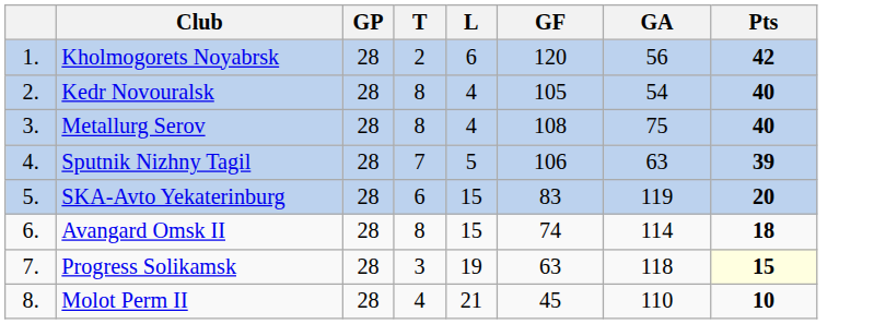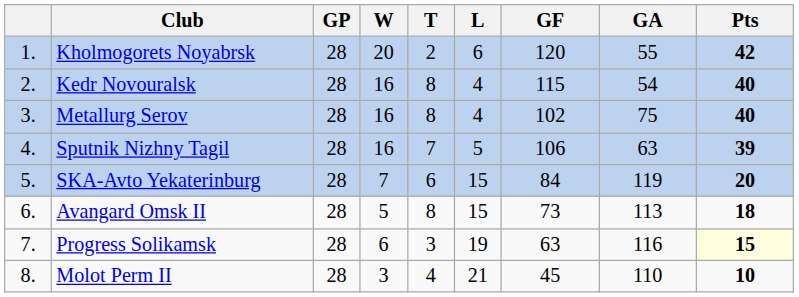 <table class="wikitable">
 <tr>
 <th width="30"></th>
 <th width="200">Club</th>
 <th width="30">GP</th>
+<th width="30">W</th>
 <th width="30">T</th>
 <th width="30">L</th>
 <th width="70">GF</th>
 <th width="70">GA</th>
 <th width="70">Pts</th>
 </tr>
 <tr bgcolor="#BCD2EE" align="center">
 <td>1.</td>
 <td align="left"><a href='#'>Kholmogorets Noyabrsk</a></td>
 <td>28</td>
+<td>20</td>
 <td>2</td>
 <td>6</td>
 <td>120</td>
-<td>56</td>
+<td>55</td>
 <td><strong>42</strong></td>
 </tr>
 <tr bgcolor="#BCD2EE" align="center">
 <td>2.</td>
 <td align="left"><a href='#'>Kedr Novouralsk</a></td>
 <td>28</td>
+<td>16</td>
 <td>8</td>
 <td>4</td>
-<td>105</td>
+<td>115</td>
 <td>54</td>
 <td><strong>40</strong></td>
 </tr>
 <tr bgcolor="#BCD2EE" align="center">
 <td>3.</td>
 <td align="left"><a href='#'>Metallurg Serov</a></td>
 <td>28</td>
+<td>16</td>
 <td>8</td>
 <td>4</td>
-<td>108</td>
+<td>102</td>
 <td>75</td>
 <td><strong>40</strong></td>
 </tr>
 <tr bgcolor="#BCD2EE" align="center">
 <td>4.</td>
 <td align="left"><a href='#'>Sputnik Nizhny Tagil</a></td>
 <td>28</td>
+<td>16</td>
 <td>7</td>
 <td>5</td>
 <td>106</td>
 <td>63</td>
 <td><strong>39</strong></td>
 </tr>
 <tr bgcolor="#BCD2EE" align="center">
 <td>5.</td>
 <td align="left"><a href='#'>SKA-Avto Yekaterinburg</a></td>
 <td>28</td>
+<td>7</td>
 <td>6</td>
 <td>15</td>
-<td>83</td>
+<td>84</td>
 <td>119</td>
 <td><strong>20</strong></td>
 </tr>
 <tr align="center">
 <td>6.</td>
 <td align="left"><a href='#'>Avangard Omsk II</a></td>
 <td>28</td>
+<td>5</td>
 <td>8</td>
 <td>15</td>
-<td>74</td>
-<td>114</td>
+<td>73</td>
+<td>113</td>
 <td><strong>18</strong></td>
 </tr>
 <tr align="center">
 <td>7.</td>
 <td align="left"><a href='#'>Progress Solikamsk</a></td>
 <td>28</td>
+<td>6</td>
 <td>3</td>
 <td>19</td>
 <td>63</td>
-<td>118</td>
+<td>116</td>
 <td style="background: lightyellow;"><strong>15</strong></td>
 </tr>
 <tr align="center">
 <td>8.</td>
 <td align="left"><a href='#'>Molot Perm II</a></td>
 <td>28</td>
+<td>3</td>
 <td>4</td>
 <td>21</td>
 <td>45</td>
 <td>110</td>
 <td><strong>10</strong></td>
 </tr>
 </table>
